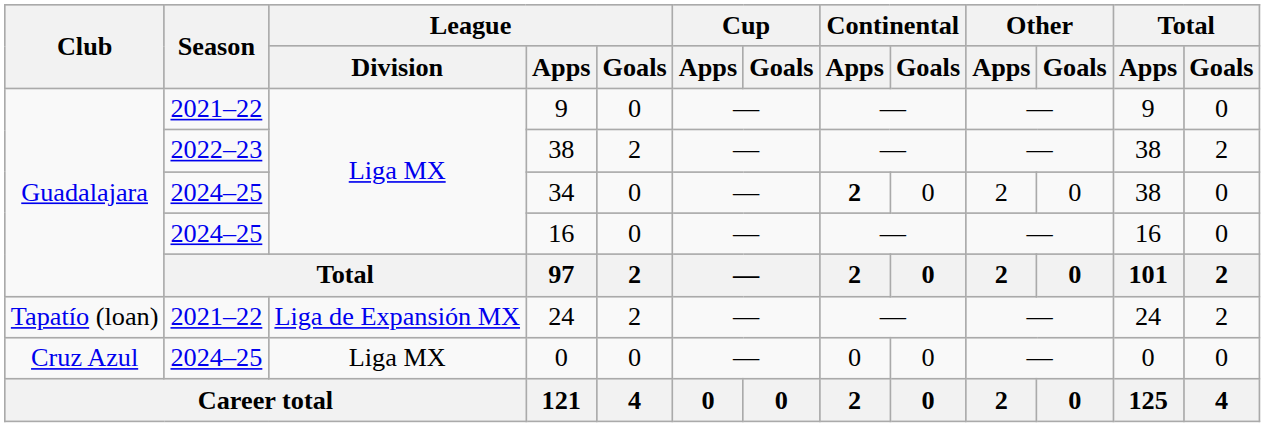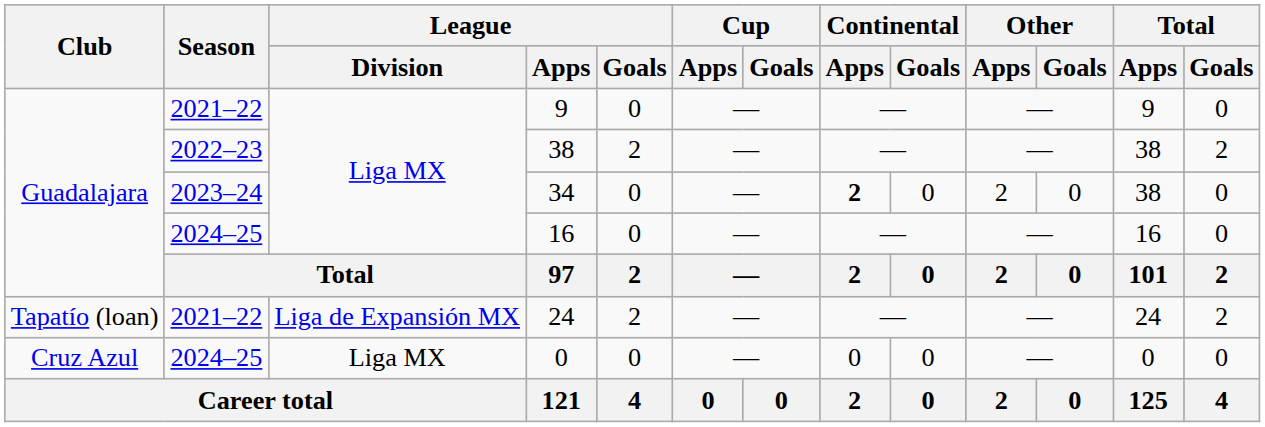 <table class="wikitable" style="text-align: center">
 <tr>
 <th rowspan="2">Club</th>
 <th rowspan="2">Season</th>
 <th colspan="3">League</th>
 <th colspan="2">Cup</th>
 <th colspan="2">Continental</th>
 <th colspan="2">Other</th>
 <th colspan="2">Total</th>
 </tr>
 <tr>
 <th>Division</th>
 <th>Apps</th>
 <th>Goals</th>
 <th>Apps</th>
 <th>Goals</th>
 <th>Apps</th>
 <th>Goals</th>
 <th>Apps</th>
 <th>Goals</th>
 <th>Apps</th>
 <th>Goals</th>
 </tr>
 <tr>
 <td rowspan="5"><a href='#'>Guadalajara</a></td>
 <td><a href='#'>2021–22</a></td>
 <td rowspan="4"><a href='#'>Liga MX</a></td>
 <td>9</td>
 <td>0</td>
 <td colspan="2">—</td>
 <td colspan="2">—</td>
 <td colspan="2">—</td>
 <td>9</td>
 <td>0</td>
 </tr>
 <tr>
 <td><a href='#'>2022–23</a></td>
 <td>38</td>
 <td>2</td>
 <td colspan="2">—</td>
 <td colspan="2">—</td>
 <td colspan="2">—</td>
 <td>38</td>
 <td>2</td>
 </tr>
 <tr>
-<td><a href='#'>2024–25</a></td>
+<td><a href='#'>2023–24</a></td>
 <td>34</td>
 <td>0</td>
 <td colspan="2">—</td>
 <td><strong>2</strong></td>
 <td>0</td>
 <td>2</td>
 <td>0</td>
 <td>38</td>
 <td>0</td>
 </tr>
 <tr>
 <td><a href='#'>2024–25</a></td>
 <td>16</td>
 <td>0</td>
 <td colspan="2">—</td>
 <td colspan="2">—</td>
 <td colspan="2">—</td>
 <td>16</td>
 <td>0</td>
 </tr>
 <tr>
 <th colspan="2">Total</th>
 <th>97</th>
 <th>2</th>
 <th colspan="2">—</th>
 <th>2</th>
 <th>0</th>
 <th>2</th>
 <th>0</th>
 <th>101</th>
 <th>2</th>
 </tr>
 <tr>
 <td><a href='#'>Tapatío</a> (loan)</td>
 <td><a href='#'>2021–22</a></td>
 <td><a href='#'>Liga de Expansión MX</a></td>
 <td>24</td>
 <td>2</td>
 <td colspan=2>—</td>
 <td colspan=2>—</td>
 <td colspan=2>—</td>
 <td>24</td>
 <td>2</td>
 </tr>
 <tr>
 <td rowspan="1"><a href='#'>Cruz Azul</a></td>
 <td><a href='#'>2024–25</a></td>
 <td rowspan="1">Liga MX</td>
 <td>0</td>
 <td>0</td>
 <td colspan="2">—</td>
 <td>0</td>
 <td>0</td>
 <td colspan="2">—</td>
 <td>0</td>
 <td>0</td>
 </tr>
 <tr>
 <th colspan="3">Career total</th>
 <th>121</th>
 <th>4</th>
 <th>0</th>
 <th>0</th>
 <th>2</th>
 <th>0</th>
 <th>2</th>
 <th>0</th>
 <th>125</th>
 <th>4</th>
 </tr>
 </table>
